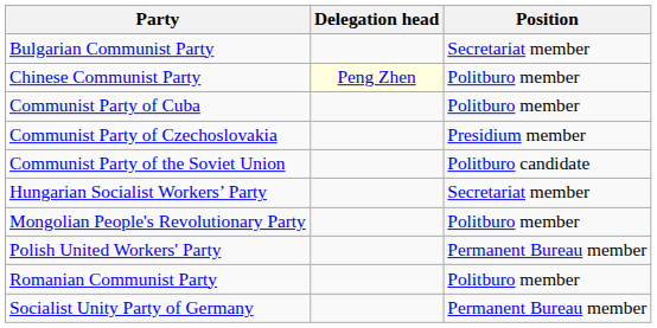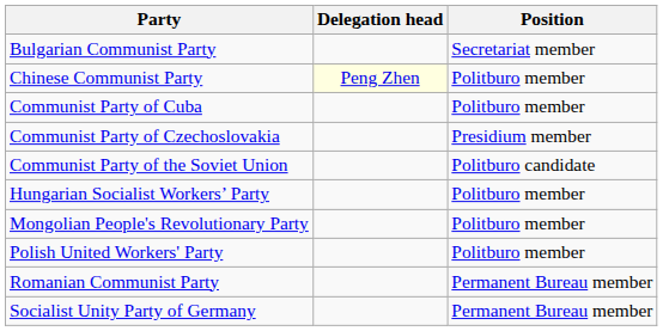 <table class="wikitable sortable static-row-numbers sticky-header sort-under col1left">
 <tr>
 <th scope=col>Party</th>
 <th scope=col>Delegation head</th>
 <th scope=col>Position</th>
 </tr>
 <tr>
 <td><a href='#'>Bulgarian Communist Party</a></td>
 <td style="text-align: center;"></td>
 <td><a href='#'>Secretariat</a> member</td>
 </tr>
 <tr>
 <td><a href='#'>Chinese Communist Party</a></td>
 <td style="background: lightyellow; text-align: center;"><a href='#'>Peng Zhen</a></td>
 <td><a href='#'>Politburo</a> member</td>
 </tr>
 <tr>
 <td><a href='#'>Communist Party of Cuba</a></td>
 <td style="text-align: center;"></td>
 <td><a href='#'>Politburo</a> member</td>
 </tr>
 <tr>
 <td><a href='#'>Communist Party of Czechoslovakia</a></td>
 <td style="text-align: center;"></td>
 <td><a href='#'>Presidium</a> member</td>
 </tr>
 <tr>
 <td><a href='#'>Communist Party of the Soviet Union</a></td>
 <td style="text-align: center;"></td>
 <td><a href='#'>Politburo</a> candidate</td>
 </tr>
 <tr>
 <td><a href='#'>Hungarian Socialist Workers’ Party</a></td>
 <td style="text-align: center;"></td>
-<td><a href='#'>Secretariat</a> member</td>
+<td><a href='#'>Politburo</a> member</td>
 </tr>
 <tr>
 <td><a href='#'>Mongolian People's Revolutionary Party</a></td>
 <td style="text-align: center;"></td>
 <td><a href='#'>Politburo</a> member</td>
 </tr>
 <tr>
 <td><a href='#'>Polish United Workers' Party</a></td>
 <td style="text-align: center;"></td>
-<td><a href='#'>Permanent Bureau</a> member</td>
+<td><a href='#'>Politburo</a> member</td>
 </tr>
 <tr>
 <td><a href='#'>Romanian Communist Party</a></td>
 <td style="text-align: center;"></td>
-<td><a href='#'>Politburo</a> member</td>
+<td><a href='#'>Permanent Bureau</a> member</td>
 </tr>
 <tr>
 <td><a href='#'>Socialist Unity Party of Germany</a></td>
 <td style="text-align: center;"></td>
 <td><a href='#'>Permanent Bureau</a> member</td>
 </tr>
 </table>
